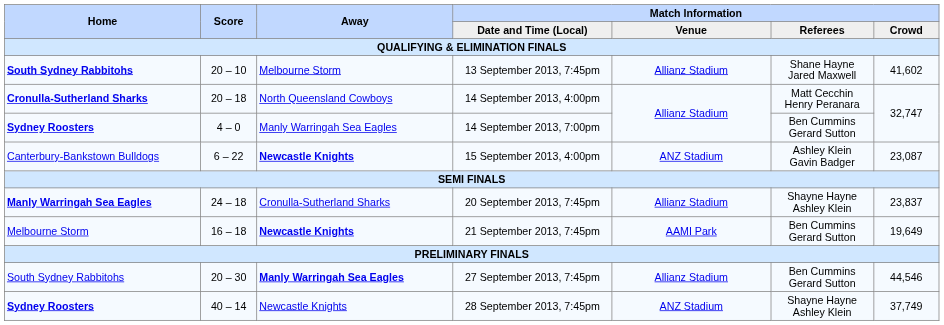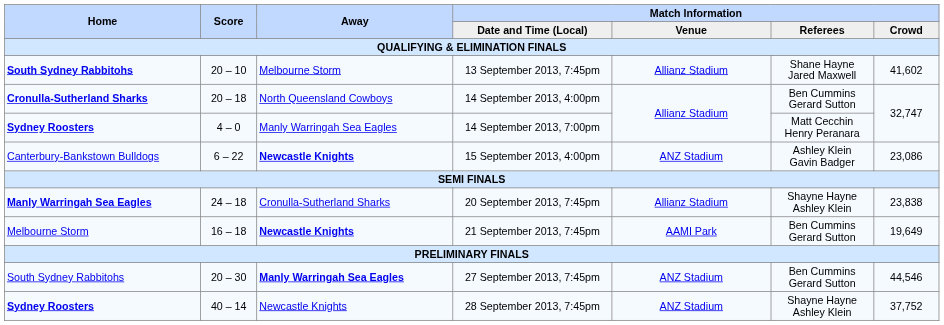 <table border="1" cellpadding="3" cellspacing="0" style="border-collapse:collapse; font-size:90%; text-align:center; width:100%;">
 <tr style="background:#c1d8ff;">
 <th rowspan="2" style="width:21%;">Home</th>
 <th rowspan="2" style="width:6%;">Score</th>
 <th rowspan="2" style="width:21%;">Away</th>
 <th colspan=6>Match Information</th>
 </tr>
 <tr style="background:#efefef;">
 <th width=17%>Date and Time (Local)</th>
 <th width=17%>Venue</th>
 <th width=11%>Referees</th>
 <th width=7%>Crowd</th>
 </tr>
 <tr style="background:#d0e7ff;">
 <td colspan=7><strong>QUALIFYING & ELIMINATION FINALS</strong></td>
 </tr>
 <tr style="background:#f5faff;">
 <td align=left><strong> <a href='#'>South Sydney Rabbitohs</a></strong></td>
 <td>20 – 10</td>
 <td align=left> <a href='#'>Melbourne Storm</a></td>
 <td>13 September 2013, 7:45pm</td>
 <td><a href='#'>Allianz Stadium</a></td>
 <td>Shane Hayne<br>Jared Maxwell</td>
 <td>41,602</td>
 </tr>
 <tr style="background:#f5faff;">
 <td align=left> <strong><a href='#'>Cronulla-Sutherland Sharks</a></strong></td>
 <td>20 – 18</td>
 <td align=left> <a href='#'>North Queensland Cowboys</a></td>
 <td>14 September 2013, 4:00pm</td>
 <td rowspan = "2"><a href='#'>Allianz Stadium</a></td>
-<td>Matt Cecchin<br>Henry Peranara</td>
+<td>Ben Cummins<br>Gerard Sutton</td>
 <td rowspan = "2">32,747</td>
 </tr>
 <tr style="background:#f5faff;">
 <td align=left> <strong><a href='#'>Sydney Roosters</a></strong></td>
 <td>4 – 0</td>
 <td align=left> <a href='#'>Manly Warringah Sea Eagles</a></td>
 <td>14 September 2013, 7:00pm</td>
-<td>Ben Cummins<br>Gerard Sutton</td>
+<td>Matt Cecchin<br>Henry Peranara</td>
 </tr>
 <tr style="background:#f5faff;">
 <td align=left> <a href='#'>Canterbury-Bankstown Bulldogs</a></td>
 <td>6 – 22</td>
 <td align=left> <strong><a href='#'>Newcastle Knights</a></strong></td>
 <td>15 September 2013, 4:00pm</td>
 <td><a href='#'>ANZ Stadium</a></td>
 <td>Ashley Klein<br>Gavin Badger</td>
-<td>23,087</td>
+<td>23,086</td>
 </tr>
 <tr style="background:#d0e7ff;">
 <td colspan=7><strong>SEMI FINALS</strong></td>
 </tr>
 <tr style="background:#f5faff;">
 <td align=left> <strong><a href='#'>Manly Warringah Sea Eagles</a></strong></td>
 <td>24 – 18</td>
 <td align=left> <a href='#'>Cronulla-Sutherland Sharks</a></td>
 <td>20 September 2013, 7:45pm</td>
 <td><a href='#'>Allianz Stadium</a></td>
 <td>Shayne Hayne<br>Ashley Klein</td>
-<td>23,837</td>
+<td>23,838</td>
 </tr>
 <tr style="background:#f5faff;">
 <td align=left> <a href='#'>Melbourne Storm</a></td>
 <td>16 – 18</td>
 <td align=left> <strong><a href='#'>Newcastle Knights</a></strong></td>
 <td>21 September 2013, 7:45pm</td>
 <td><a href='#'>AAMI Park</a></td>
 <td>Ben Cummins<br>Gerard Sutton</td>
 <td>19,649</td>
 </tr>
 <tr style="background:#d0e7ff;">
 <td colspan=7><strong>PRELIMINARY FINALS</strong></td>
 </tr>
 <tr style="background:#f5faff;">
 <td align=left> <a href='#'>South Sydney Rabbitohs</a></td>
 <td>20 – 30</td>
 <td align=left> <strong><a href='#'>Manly Warringah Sea Eagles</a></strong></td>
 <td>27 September 2013, 7:45pm</td>
-<td><a href='#'>Allianz Stadium</a></td>
+<td><a href='#'>ANZ Stadium</a></td>
 <td>Ben Cummins<br>Gerard Sutton</td>
 <td>44,546</td>
 </tr>
 <tr style="background:#f5faff;">
 <td align=left> <strong><a href='#'>Sydney Roosters</a></strong></td>
 <td>40 – 14</td>
 <td align=left> <a href='#'>Newcastle Knights</a></td>
 <td>28 September 2013, 7:45pm</td>
 <td><a href='#'>ANZ Stadium</a></td>
 <td>Shayne Hayne<br>Ashley Klein</td>
-<td>37,749</td>
+<td>37,752</td>
 </tr>
 </table>
